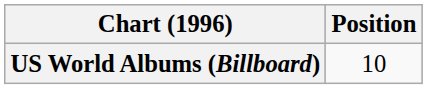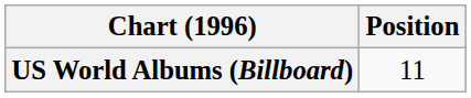 <table class="wikitable plainrowheaders" style="text-align:center">
 <tr>
 <th scope="col">Chart (1996)</th>
 <th scope="col">Position</th>
 </tr>
 <tr>
 <th scope="row">US World Albums (<em>Billboard</em>)</th>
-<td>10</td>
+<td>11</td>
 </tr>
 </table>
